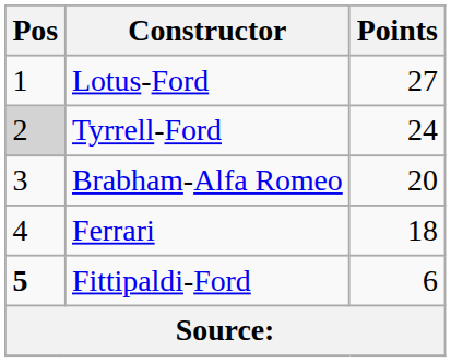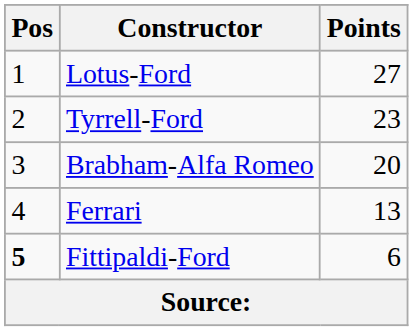 <table class="wikitable" style="font-size: 95%;">
 <tr>
 <th>Pos</th>
 <th>Constructor</th>
 <th>Points</th>
 </tr>
 <tr>
 <td>1</td>
 <td> <a href='#'>Lotus</a>-<a href='#'>Ford</a></td>
 <td align="right">27</td>
 </tr>
 <tr>
-<td style="background: lightgrey;">2</td>
+<td>2</td>
 <td> <a href='#'>Tyrrell</a>-<a href='#'>Ford</a></td>
-<td align="right">24</td>
+<td align="right">23</td>
 </tr>
 <tr>
 <td>3</td>
 <td> <a href='#'>Brabham</a>-<a href='#'>Alfa Romeo</a></td>
 <td align="right">20</td>
 </tr>
 <tr>
 <td>4</td>
 <td> <a href='#'>Ferrari</a></td>
-<td align="right">18</td>
+<td align="right">13</td>
 </tr>
 <tr>
 <td><strong>5</strong></td>
 <td> <a href='#'>Fittipaldi</a>-<a href='#'>Ford</a></td>
 <td align="right">6</td>
 </tr>
 <tr>
 <th colspan=4>Source:</th>
 </tr>
 </table>
